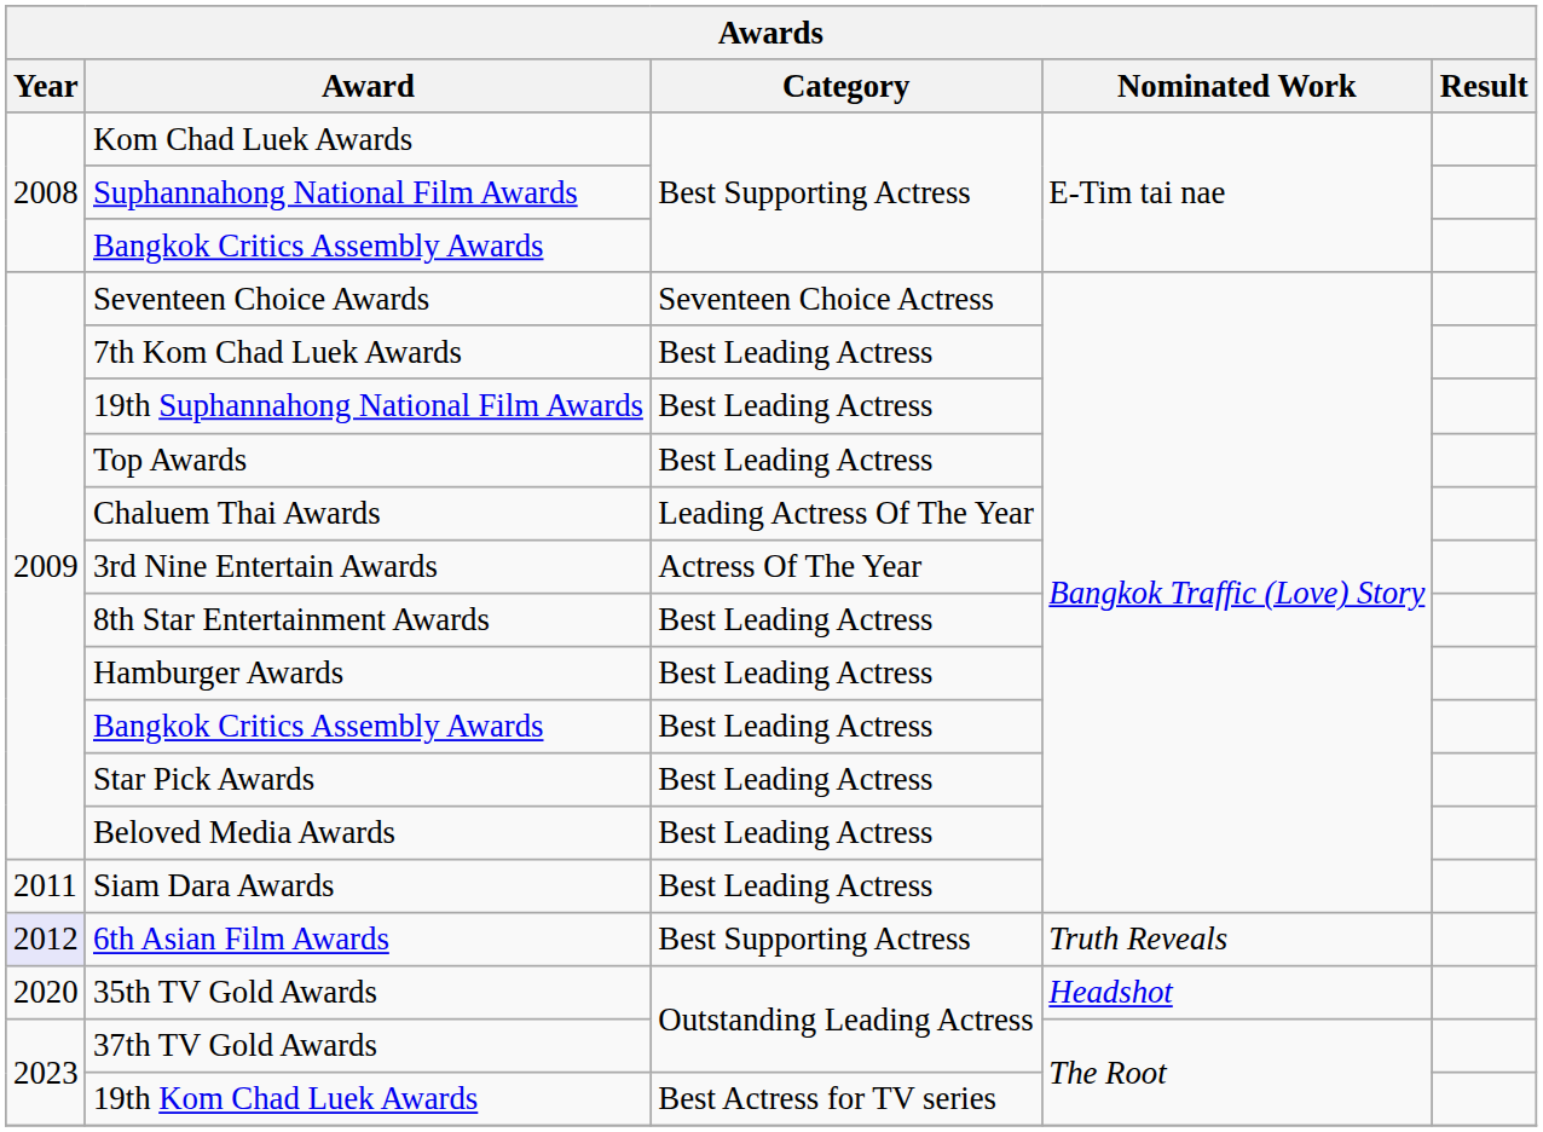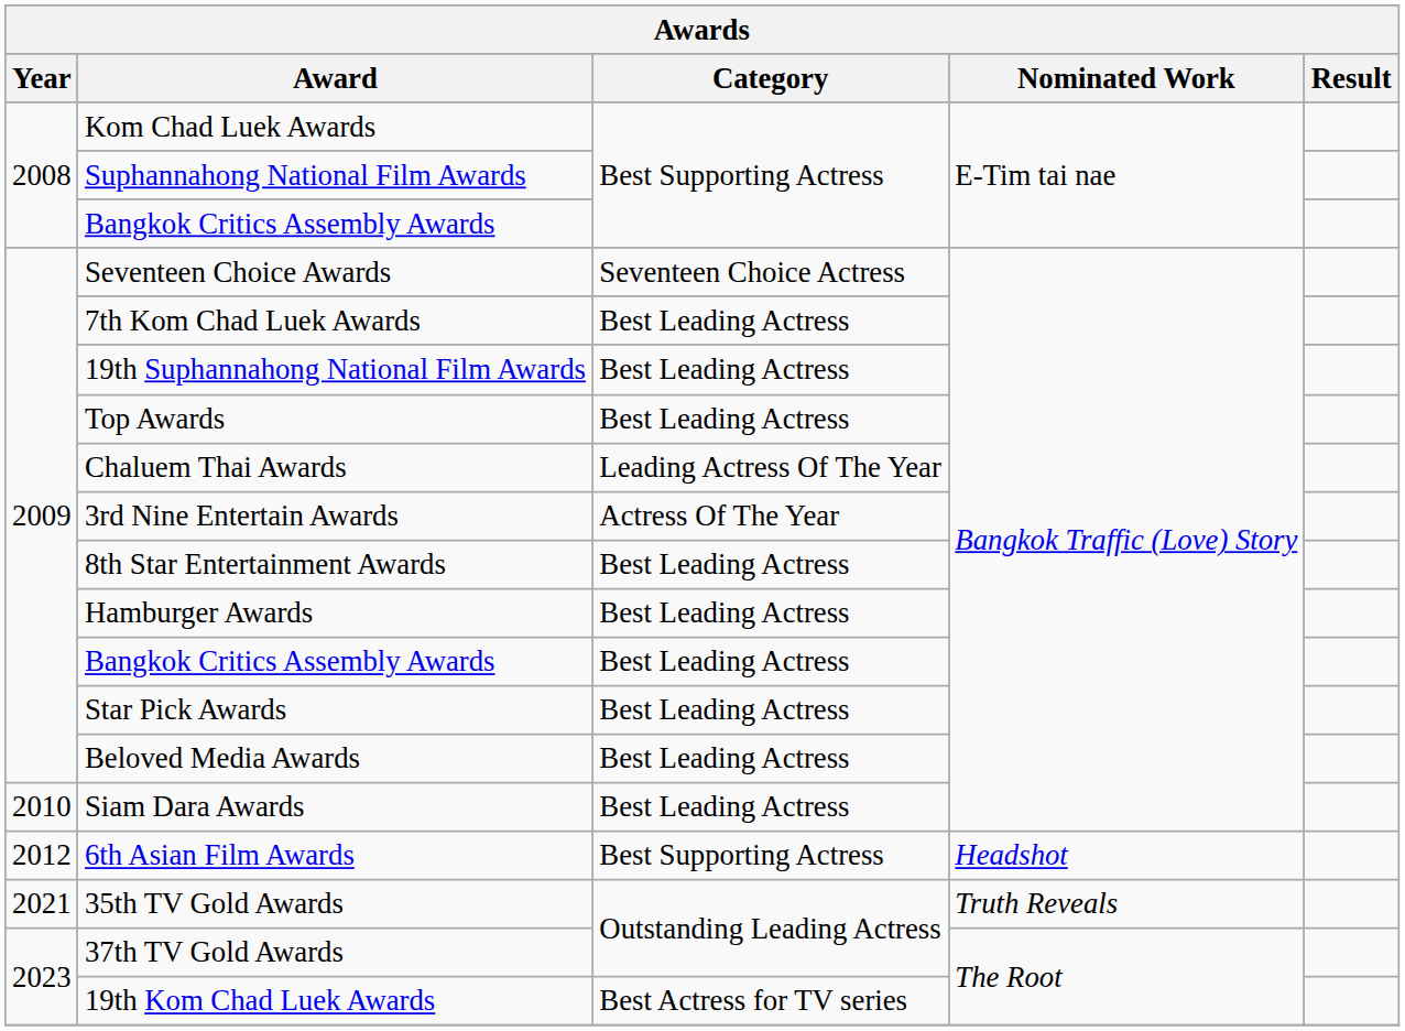 <table class="wikitable" style="font-size: 95%;">
 <tr>
 <th colspan="5">Awards</th>
 </tr>
 <tr>
 <th>Year</th>
 <th>Award</th>
 <th>Category</th>
 <th>Nominated Work</th>
 <th>Result</th>
 </tr>
 <tr>
 <td rowspan="3">2008</td>
 <td>Kom Chad Luek Awards</td>
 <td rowspan="3">Best Supporting Actress</td>
 <td rowspan="3">E-Tim tai nae</td>
 <td></td>
 </tr>
 <tr>
 <td><a href='#'>Suphannahong National Film Awards</a></td>
 <td></td>
 </tr>
 <tr>
 <td><a href='#'>Bangkok Critics Assembly Awards</a></td>
 <td></td>
 </tr>
 <tr>
 <td rowspan="11">2009</td>
 <td>Seventeen Choice Awards</td>
 <td>Seventeen Choice Actress</td>
 <td rowspan="12"><em><a href='#'>Bangkok Traffic (Love) Story</a></em></td>
 <td></td>
 </tr>
 <tr>
 <td>7th Kom Chad Luek Awards</td>
 <td>Best Leading Actress</td>
 <td></td>
 </tr>
 <tr>
 <td>19th <a href='#'>Suphannahong National Film Awards</a></td>
 <td>Best Leading Actress</td>
 <td></td>
 </tr>
 <tr>
 <td>Top Awards</td>
 <td>Best Leading Actress</td>
 <td></td>
 </tr>
 <tr>
 <td>Chaluem Thai Awards</td>
 <td>Leading Actress Of The Year</td>
 <td></td>
 </tr>
 <tr>
 <td>3rd Nine Entertain Awards</td>
 <td>Actress Of The Year</td>
 <td></td>
 </tr>
 <tr>
 <td>8th Star Entertainment Awards</td>
 <td>Best Leading Actress</td>
 <td></td>
 </tr>
 <tr>
 <td>Hamburger Awards</td>
 <td>Best Leading Actress</td>
 <td></td>
 </tr>
 <tr>
 <td><a href='#'>Bangkok Critics Assembly Awards</a></td>
 <td>Best Leading Actress</td>
 <td></td>
 </tr>
 <tr>
 <td rowspan="1">Star Pick Awards</td>
 <td>Best Leading Actress</td>
 <td></td>
 </tr>
 <tr>
 <td>Beloved Media Awards</td>
 <td>Best Leading Actress</td>
 <td></td>
 </tr>
 <tr>
-<td>2011</td>
+<td>2010</td>
 <td>Siam Dara Awards</td>
 <td>Best Leading Actress</td>
 <td></td>
 </tr>
 <tr>
-<td style="background: lavender;">2012</td>
+<td>2012</td>
 <td><a href='#'>6th Asian Film Awards</a></td>
 <td>Best Supporting Actress</td>
-<td><em>Truth Reveals</em></td>
+<td><em><a href='#'>Headshot</a></em></td>
 <td></td>
 </tr>
 <tr>
-<td>2020</td>
+<td>2021</td>
 <td>35th TV Gold Awards </td>
 <td rowspan="2">Outstanding Leading Actress</td>
-<td><em><a href='#'>Headshot</a></em></td>
+<td><em>Truth Reveals</em></td>
 <td></td>
 </tr>
 <tr>
 <td rowspan="2">2023</td>
 <td>37th TV Gold Awards</td>
 <td rowspan="2"><em>The Root</em></td>
 <td></td>
 </tr>
 <tr>
 <td>19th <a href='#'>Kom Chad Luek Awards</a></td>
 <td>Best Actress	for TV series</td>
 <td></td>
 </tr>
 <tr>
 </tr>
 </table>
